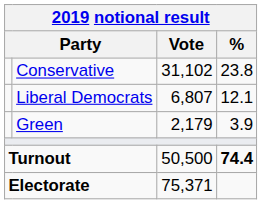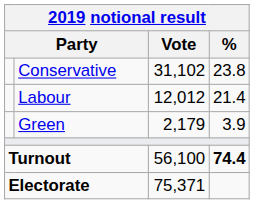 <table class="wikitable">
 <tr>
 <th colspan="4"><a href='#'>2019</a> <a href='#'>notional result</a></th>
 </tr>
 <tr>
 <th bgcolor="#DDDDFF" width="130px" colspan="2">Party</th>
 <th bgcolor="#DDDDFF" width="50px">Vote</th>
 <th bgcolor="#DDDDFF" width="30px">%</th>
 </tr>
 <tr>
 <td></td>
 <td><a href='#'>Conservative</a></td>
 <td align=right>31,102</td>
 <td align=right>23.8</td>
 </tr>
 <tr>
 <td></td>
-<td><a href='#'>Liberal Democrats</a></td>
-<td align=right>6,807</td>
-<td align=right>12.1</td>
+<td><a href='#'>Labour</a></td>
+<td align=right>12,012</td>
+<td align=right>21.4</td>
 </tr>
 <tr>
 <td></td>
 <td><a href='#'>Green</a></td>
 <td align=right>2,179</td>
 <td align=right>3.9</td>
 </tr>
 <tr>
 <td colspan="4" bgcolor="#EAECF0"></td>
 </tr>
 <tr>
 <td colspan="2"><strong>Turnout</strong></td>
-<td align=right>50,500</td>
+<td align=right>56,100</td>
 <td align=right><strong>74.4</strong></td>
 </tr>
 <tr>
 <td colspan="2"><strong>Electorate</strong></td>
 <td align=right>75,371</td>
 </tr>
 </table>
